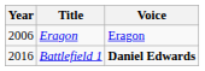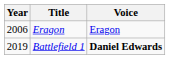 <table class="wikitable sortable">
 <tr>
 <th>Year</th>
 <th>Title</th>
 <th>Voice</th>
 </tr>
 <tr>
 <td>2006</td>
 <td><em><a href='#'>Eragon</a></em></td>
 <td><a href='#'>Eragon</a></td>
 </tr>
 <tr>
-<td>2016</td>
+<td>2019</td>
 <td><em><a href='#'>Battlefield 1</a></em></td>
 <td><strong>Daniel Edwards</strong></td>
 </tr>
 </table>
